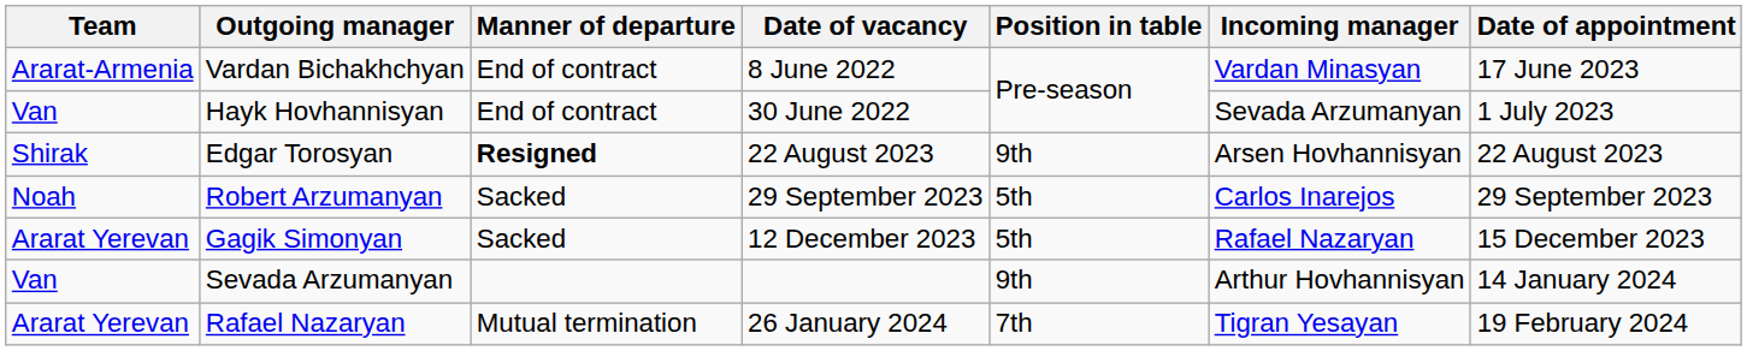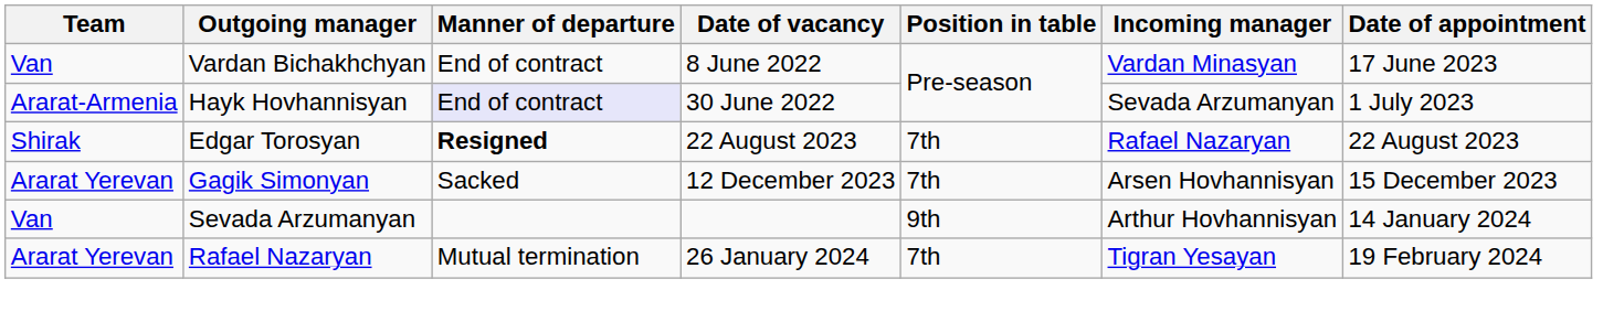 <table class="wikitable">
 <tr>
 <th>Team</th>
 <th>Outgoing manager</th>
 <th>Manner of departure</th>
 <th>Date of vacancy</th>
 <th>Position in table</th>
 <th>Incoming manager</th>
 <th>Date of appointment</th>
 </tr>
 <tr>
-<td><a href='#'>Ararat-Armenia</a></td>
+<td><a href='#'>Van</a></td>
 <td>Vardan Bichakhchyan</td>
 <td>End of contract</td>
 <td>8 June 2022</td>
 <td rowspan="2">Pre-season</td>
 <td><a href='#'>Vardan Minasyan</a></td>
 <td>17 June 2023</td>
 </tr>
 <tr>
-<td><a href='#'>Van</a></td>
+<td><a href='#'>Ararat-Armenia</a></td>
 <td>Hayk Hovhannisyan</td>
-<td>End of contract</td>
+<td style="background: lavender;">End of contract</td>
 <td>30 June 2022</td>
 <td>Sevada Arzumanyan</td>
 <td>1 July 2023</td>
 </tr>
 <tr>
 <td><a href='#'>Shirak</a></td>
 <td>Edgar Torosyan</td>
 <td><strong>Resigned</strong></td>
 <td>22 August 2023</td>
-<td>9th</td>
-<td>Arsen Hovhannisyan</td>
+<td>7th</td>
+<td><a href='#'>Rafael Nazaryan</a></td>
 <td>22 August 2023</td>
-</tr>
-<tr>
-<td><a href='#'>Noah</a></td>
-<td><a href='#'>Robert Arzumanyan</a></td>
-<td>Sacked</td>
-<td>29 September 2023</td>
-<td>5th</td>
-<td><a href='#'>Carlos Inarejos</a></td>
-<td>29 September 2023</td>
 </tr>
 <tr>
 <td><a href='#'>Ararat Yerevan</a></td>
 <td><a href='#'>Gagik Simonyan</a></td>
 <td>Sacked</td>
 <td>12 December 2023</td>
-<td>5th</td>
-<td><a href='#'>Rafael Nazaryan</a></td>
+<td>7th</td>
+<td>Arsen Hovhannisyan</td>
 <td>15 December 2023</td>
 </tr>
 <tr>
 <td><a href='#'>Van</a></td>
 <td>Sevada Arzumanyan</td>
 <td></td>
 <td></td>
 <td>9th</td>
 <td>Arthur Hovhannisyan</td>
 <td>14 January 2024</td>
 </tr>
 <tr>
 <td><a href='#'>Ararat Yerevan</a></td>
 <td><a href='#'>Rafael Nazaryan</a></td>
 <td>Mutual termination</td>
 <td>26 January 2024</td>
 <td>7th</td>
 <td><a href='#'>Tigran Yesayan</a></td>
 <td>19 February 2024</td>
 </tr>
 </table>
